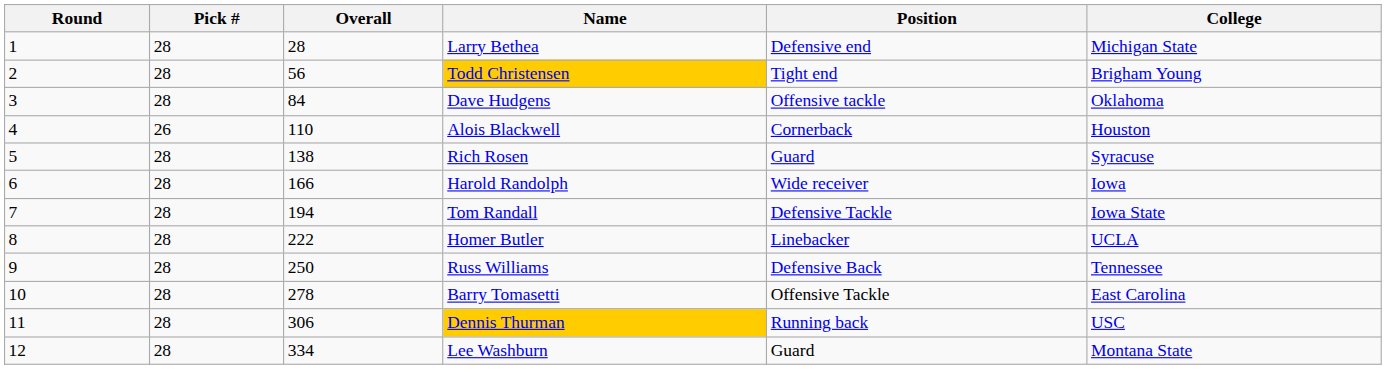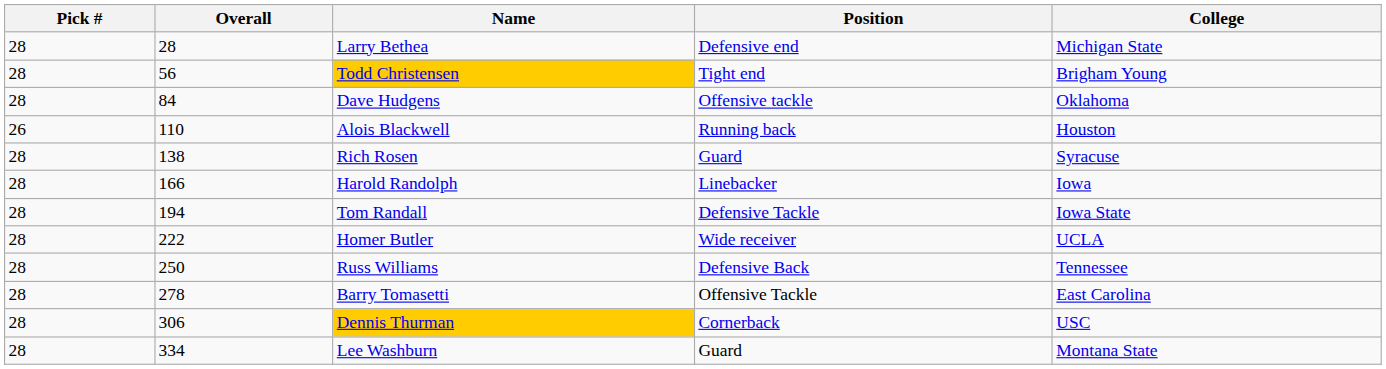 <table class="wikitable sortable sortable" style="width: 100%">
 <tr>
-<th>Round</th>
 <th>Pick #</th>
 <th>Overall</th>
 <th>Name</th>
 <th>Position</th>
 <th>College</th>
 </tr>
 <tr>
-<td>1</td>
 <td>28</td>
 <td>28</td>
 <td><a href='#'>Larry Bethea</a></td>
 <td><a href='#'>Defensive end</a></td>
 <td><a href='#'>Michigan State</a></td>
 </tr>
 <tr>
-<td>2</td>
 <td>28</td>
 <td>56</td>
 <td bgcolor=#FFCC00><a href='#'>Todd Christensen</a></td>
 <td><a href='#'>Tight end</a></td>
 <td><a href='#'>Brigham Young</a></td>
 </tr>
 <tr>
-<td>3</td>
 <td>28</td>
 <td>84</td>
 <td><a href='#'>Dave Hudgens</a></td>
 <td><a href='#'>Offensive tackle</a></td>
 <td><a href='#'>Oklahoma</a></td>
 </tr>
 <tr>
-<td>4</td>
 <td>26</td>
 <td>110</td>
 <td><a href='#'>Alois Blackwell</a></td>
-<td><a href='#'>Cornerback</a></td>
+<td><a href='#'>Running back</a></td>
 <td><a href='#'>Houston</a></td>
 </tr>
 <tr>
-<td>5</td>
 <td>28</td>
 <td>138</td>
 <td><a href='#'>Rich Rosen</a></td>
 <td><a href='#'>Guard</a></td>
 <td><a href='#'>Syracuse</a></td>
 </tr>
 <tr>
-<td>6</td>
 <td>28</td>
 <td>166</td>
 <td><a href='#'>Harold Randolph</a></td>
-<td><a href='#'>Wide receiver</a></td>
+<td><a href='#'>Linebacker</a></td>
 <td><a href='#'>Iowa</a></td>
 </tr>
 <tr>
-<td>7</td>
 <td>28</td>
 <td>194</td>
 <td><a href='#'>Tom Randall</a></td>
 <td><a href='#'>Defensive Tackle</a></td>
 <td><a href='#'>Iowa State</a></td>
 </tr>
 <tr>
-<td>8</td>
 <td>28</td>
 <td>222</td>
 <td><a href='#'>Homer Butler</a></td>
-<td><a href='#'>Linebacker</a></td>
+<td><a href='#'>Wide receiver</a></td>
 <td><a href='#'>UCLA</a></td>
 </tr>
 <tr>
-<td>9</td>
 <td>28</td>
 <td>250</td>
 <td><a href='#'>Russ Williams</a></td>
 <td><a href='#'>Defensive Back</a></td>
 <td><a href='#'>Tennessee</a></td>
 </tr>
 <tr>
-<td>10</td>
 <td>28</td>
 <td>278</td>
 <td><a href='#'>Barry Tomasetti</a></td>
 <td>Offensive Tackle</td>
 <td><a href='#'>East Carolina</a></td>
 </tr>
 <tr>
-<td>11</td>
 <td>28</td>
 <td>306</td>
 <td bgcolor=#FFCC00><a href='#'>Dennis Thurman</a></td>
-<td><a href='#'>Running back</a></td>
+<td><a href='#'>Cornerback</a></td>
 <td><a href='#'>USC</a></td>
 </tr>
 <tr>
-<td>12</td>
 <td>28</td>
 <td>334</td>
 <td><a href='#'>Lee Washburn</a></td>
 <td>Guard</td>
 <td><a href='#'>Montana State</a></td>
 </tr>
 </table>
